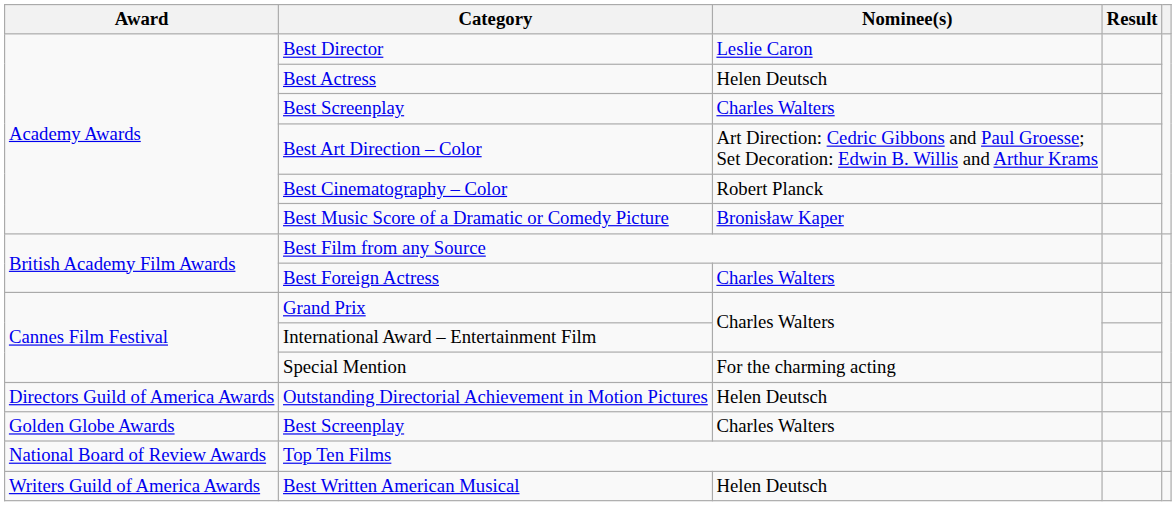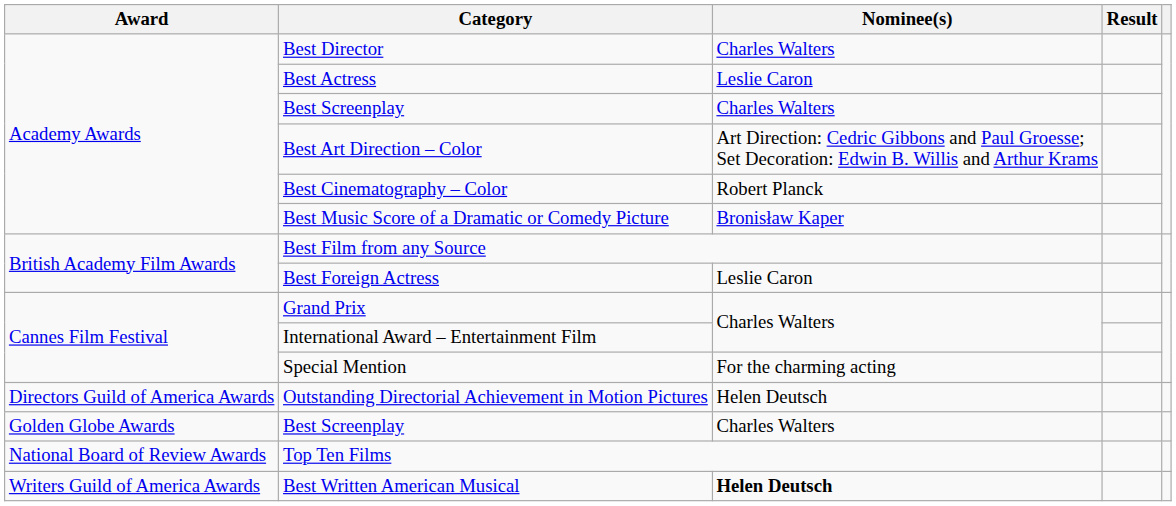 <table class="wikitable plainrowheaders">
 <tr>
 <th>Award</th>
 <th>Category</th>
 <th>Nominee(s)</th>
 <th>Result</th>
 <th></th>
 </tr>
 <tr>
 <td rowspan="6"><a href='#'>Academy Awards</a></td>
 <td><a href='#'>Best Director</a></td>
-<td><a href='#'>Leslie Caron</a></td>
+<td><a href='#'>Charles Walters</a></td>
 <td></td>
 <td style="text-align:center;" rowspan="6"></td>
 </tr>
 <tr>
 <td><a href='#'>Best Actress</a></td>
-<td>Helen Deutsch</td>
+<td><a href='#'>Leslie Caron</a></td>
 <td></td>
 </tr>
 <tr>
 <td><a href='#'>Best Screenplay</a></td>
 <td><a href='#'>Charles Walters</a></td>
 <td></td>
 </tr>
 <tr>
 <td><a href='#'>Best Art Direction – Color</a></td>
 <td>Art Direction: <a href='#'>Cedric Gibbons</a> and <a href='#'>Paul Groesse</a>; <br> Set Decoration: <a href='#'>Edwin B. Willis</a> and <a href='#'>Arthur Krams</a></td>
 <td></td>
 </tr>
 <tr>
 <td><a href='#'>Best Cinematography – Color</a></td>
 <td>Robert Planck</td>
 <td></td>
 </tr>
 <tr>
 <td><a href='#'>Best Music Score of a Dramatic or Comedy Picture</a></td>
 <td><a href='#'>Bronisław Kaper</a></td>
 <td></td>
 </tr>
 <tr>
 <td rowspan="2"><a href='#'>British Academy Film Awards</a></td>
 <td colspan="2"><a href='#'>Best Film from any Source</a></td>
 <td></td>
 <td style="text-align:center;" rowspan="2"></td>
 </tr>
 <tr>
 <td><a href='#'>Best Foreign Actress</a></td>
-<td><a href='#'>Charles Walters</a></td>
+<td>Leslie Caron</td>
 <td></td>
 </tr>
 <tr>
 <td rowspan="3"><a href='#'>Cannes Film Festival</a></td>
 <td><a href='#'>Grand Prix</a></td>
 <td rowspan="2">Charles Walters</td>
 <td></td>
 <td style="text-align:center;" rowspan="3"></td>
 </tr>
 <tr>
 <td>International Award – Entertainment Film</td>
 <td></td>
 </tr>
 <tr>
 <td>Special Mention</td>
 <td>For the charming acting</td>
 <td></td>
 </tr>
 <tr>
 <td><a href='#'>Directors Guild of America Awards</a></td>
 <td><a href='#'>Outstanding Directorial Achievement in Motion Pictures</a></td>
 <td>Helen Deutsch</td>
 <td></td>
 <td style="text-align:center;"></td>
 </tr>
 <tr>
 <td><a href='#'>Golden Globe Awards</a></td>
 <td><a href='#'>Best Screenplay</a></td>
 <td>Charles Walters</td>
 <td></td>
 <td style="text-align:center;"></td>
 </tr>
 <tr>
 <td><a href='#'>National Board of Review Awards</a></td>
 <td colspan="2"><a href='#'>Top Ten Films</a></td>
 <td></td>
 <td style="text-align:center;"></td>
 </tr>
 <tr>
 <td><a href='#'>Writers Guild of America Awards</a></td>
 <td><a href='#'>Best Written American Musical</a></td>
-<td>Helen Deutsch</td>
+<td><strong>Helen Deutsch</strong></td>
 <td></td>
 <td style="text-align:center;"></td>
 </tr>
 </table>
